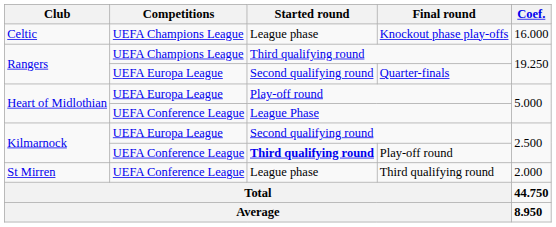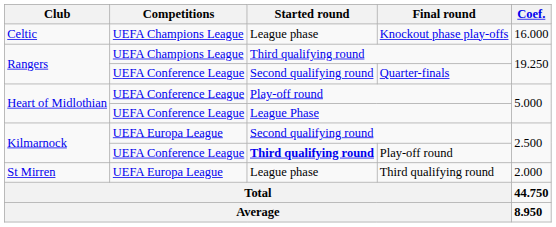 <table class="wikitable">
 <tr>
 <th>Club</th>
 <th>Competitions</th>
 <th>Started round</th>
 <th>Final round</th>
 <th><a href='#'>Coef.</a></th>
 </tr>
 <tr>
 <td><a href='#'>Celtic</a></td>
 <td><a href='#'>UEFA Champions League</a></td>
 <td>League phase</td>
 <td><a href='#'>Knockout phase play-offs</a></td>
 <td>16.000</td>
 </tr>
 <tr>
 <td rowspan=2><a href='#'>Rangers</a></td>
 <td><a href='#'>UEFA Champions League</a></td>
 <td colspan=2><a href='#'>Third qualifying round</a></td>
 <td rowspan=2>19.250</td>
 </tr>
 <tr>
-<td><a href='#'>UEFA Europa League</a></td>
+<td><a href='#'>UEFA Conference League</a></td>
 <td><a href='#'>Second qualifying round</a></td>
 <td><a href='#'>Quarter-finals</a></td>
 </tr>
 <tr>
 <td rowspan=2><a href='#'>Heart of Midlothian</a></td>
-<td><a href='#'>UEFA Europa League</a></td>
+<td><a href='#'>UEFA Conference League</a></td>
 <td colspan=2><a href='#'>Play-off round</a></td>
 <td rowspan=2>5.000</td>
 </tr>
 <tr>
 <td><a href='#'>UEFA Conference League</a></td>
 <td colspan=2><a href='#'>League Phase</a></td>
 </tr>
 <tr>
 <td rowspan=2><a href='#'>Kilmarnock</a></td>
 <td><a href='#'>UEFA Europa League</a></td>
 <td colspan=2><a href='#'>Second qualifying round</a></td>
 <td rowspan=2>2.500</td>
 </tr>
 <tr>
 <td><a href='#'>UEFA Conference League</a></td>
 <td><strong><a href='#'>Third qualifying round</a></strong></td>
 <td>Play-off round</td>
 </tr>
 <tr>
 <td><a href='#'>St Mirren</a></td>
-<td><a href='#'>UEFA Conference League</a></td>
+<td><a href='#'>UEFA Europa League</a></td>
 <td>League phase</td>
 <td>Third qualifying round</td>
 <td>2.000</td>
 </tr>
 <tr>
 <th colspan="4">Total</th>
 <td><strong>44.750</strong></td>
 </tr>
 <tr>
 <th colspan="4">Average</th>
 <td><strong>8.950</strong></td>
 </tr>
 </table>
